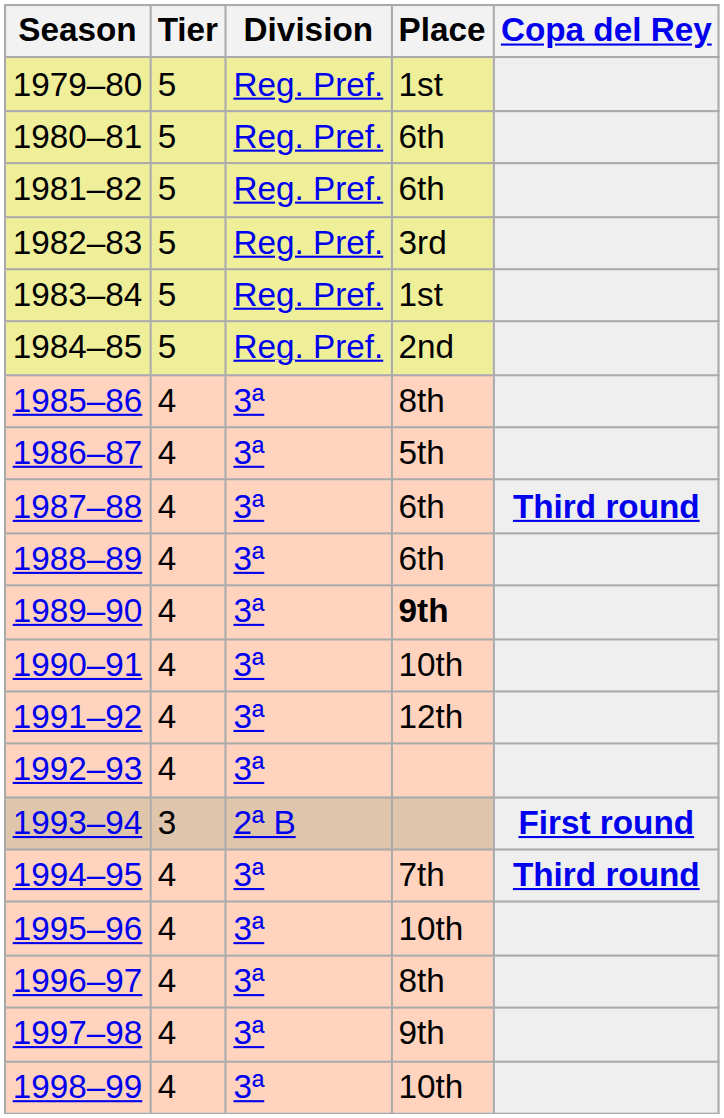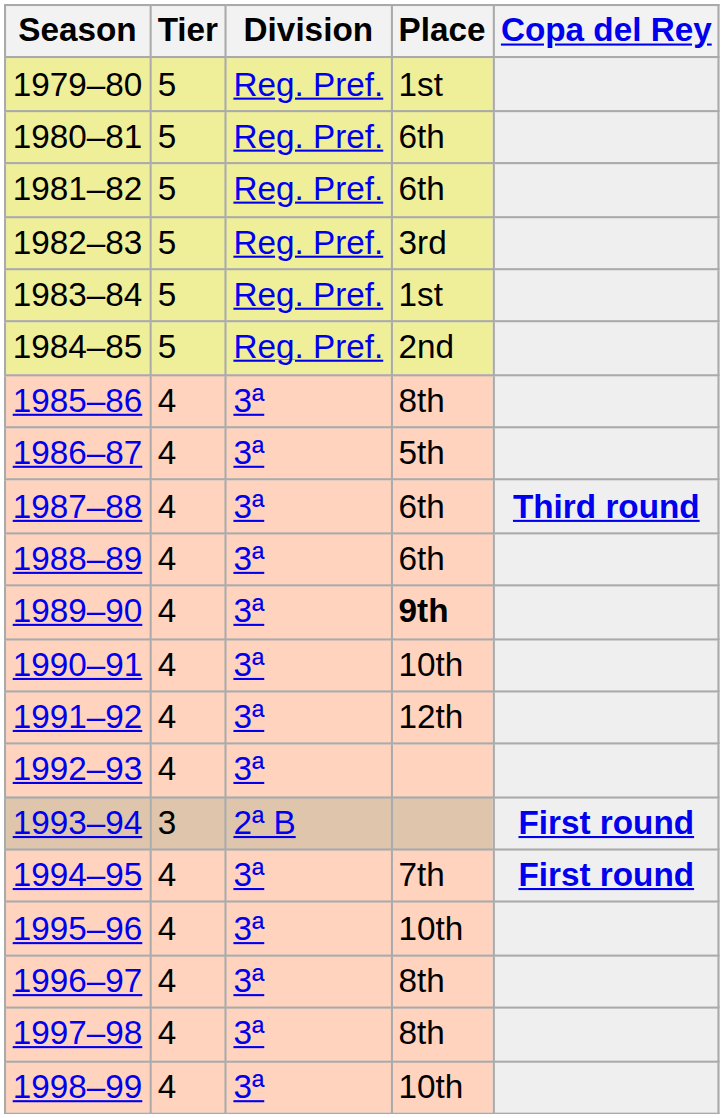 <table class="wikitable">
 <tr style="background:#f0f6fa;">
 <th>Season</th>
 <th>Tier</th>
 <th>Division</th>
 <th>Place</th>
 <th><a href='#'>Copa del Rey</a></th>
 </tr>
 <tr>
 <td style="background:#EFEF99;">1979–80</td>
 <td style="background:#EFEF99;">5</td>
 <td style="background:#EFEF99;"><a href='#'>Reg. Pref.</a></td>
 <td style="background:#EFEF99;">1st</td>
 <th style="background:#efefef;"></th>
 </tr>
 <tr>
 <td style="background:#EFEF99;">1980–81</td>
 <td style="background:#EFEF99;">5</td>
 <td style="background:#EFEF99;"><a href='#'>Reg. Pref.</a></td>
 <td style="background:#EFEF99;">6th</td>
 <th style="background:#efefef;"></th>
 </tr>
 <tr>
 <td style="background:#EFEF99;">1981–82</td>
 <td style="background:#EFEF99;">5</td>
 <td style="background:#EFEF99;"><a href='#'>Reg. Pref.</a></td>
 <td style="background:#EFEF99;">6th</td>
 <th style="background:#efefef;"></th>
 </tr>
 <tr>
 <td style="background:#EFEF99;">1982–83</td>
 <td style="background:#EFEF99;">5</td>
 <td style="background:#EFEF99;"><a href='#'>Reg. Pref.</a></td>
 <td style="background:#EFEF99;">3rd</td>
 <th style="background:#efefef;"></th>
 </tr>
 <tr>
 <td style="background:#EFEF99;">1983–84</td>
 <td style="background:#EFEF99;">5</td>
 <td style="background:#EFEF99;"><a href='#'>Reg. Pref.</a></td>
 <td style="background:#EFEF99;">1st</td>
 <th style="background:#efefef;"></th>
 </tr>
 <tr>
 <td style="background:#EFEF99;">1984–85</td>
 <td style="background:#EFEF99;">5</td>
 <td style="background:#EFEF99;"><a href='#'>Reg. Pref.</a></td>
 <td style="background:#EFEF99;">2nd</td>
 <th style="background:#efefef;"></th>
 </tr>
 <tr>
 <td style="background:#FFD3BD;"><a href='#'>1985–86</a></td>
 <td style="background:#FFD3BD;">4</td>
 <td style="background:#FFD3BD;"><a href='#'>3ª</a></td>
 <td style="background:#FFD3BD;">8th</td>
 <th style="background:#efefef;"></th>
 </tr>
 <tr>
 <td style="background:#FFD3BD;"><a href='#'>1986–87</a></td>
 <td style="background:#FFD3BD;">4</td>
 <td style="background:#FFD3BD;"><a href='#'>3ª</a></td>
 <td style="background:#FFD3BD;">5th</td>
 <th style="background:#efefef;"></th>
 </tr>
 <tr>
 <td style="background:#FFD3BD;"><a href='#'>1987–88</a></td>
 <td style="background:#FFD3BD;">4</td>
 <td style="background:#FFD3BD;"><a href='#'>3ª</a></td>
 <td style="background:#FFD3BD;">6th</td>
 <th style="background:#efefef;"><a href='#'>Third round</a></th>
 </tr>
 <tr>
 <td style="background:#FFD3BD;"><a href='#'>1988–89</a></td>
 <td style="background:#FFD3BD;">4</td>
 <td style="background:#FFD3BD;"><a href='#'>3ª</a></td>
 <td style="background:#FFD3BD;">6th</td>
 <th style="background:#efefef;"></th>
 </tr>
 <tr>
 <td style="background:#FFD3BD;"><a href='#'>1989–90</a></td>
 <td style="background:#FFD3BD;">4</td>
 <td style="background:#FFD3BD;"><a href='#'>3ª</a></td>
 <td style="background:#FFD3BD;"><strong>9th</strong></td>
 <th style="background:#efefef;"></th>
 </tr>
 <tr>
 <td style="background:#FFD3BD;"><a href='#'>1990–91</a></td>
 <td style="background:#FFD3BD;">4</td>
 <td style="background:#FFD3BD;"><a href='#'>3ª</a></td>
 <td style="background:#FFD3BD;">10th</td>
 <th style="background:#efefef;"></th>
 </tr>
 <tr>
 <td style="background:#FFD3BD;"><a href='#'>1991–92</a></td>
 <td style="background:#FFD3BD;">4</td>
 <td style="background:#FFD3BD;"><a href='#'>3ª</a></td>
 <td style="background:#FFD3BD;">12th</td>
 <th style="background:#efefef;"></th>
 </tr>
 <tr>
 <td style="background:#FFD3BD;"><a href='#'>1992–93</a></td>
 <td style="background:#FFD3BD;">4</td>
 <td style="background:#FFD3BD;"><a href='#'>3ª</a></td>
 <td style="background:#FFD3BD;"></td>
 <th style="background:#efefef;"></th>
 </tr>
 <tr>
 <td style="background:#DEC5AB;"><a href='#'>1993–94</a></td>
 <td style="background:#DEC5AB;">3</td>
 <td style="background:#DEC5AB;"><a href='#'>2ª B</a></td>
 <td style="background:#DEC5AB;"></td>
 <th style="background:#efefef;"><a href='#'>First round</a></th>
 </tr>
 <tr>
 <td style="background:#FFD3BD;"><a href='#'>1994–95</a></td>
 <td style="background:#FFD3BD;">4</td>
 <td style="background:#FFD3BD;"><a href='#'>3ª</a></td>
 <td style="background:#FFD3BD;">7th</td>
-<th style="background:#efefef;"><a href='#'>Third round</a></th>
+<th style="background:#efefef;"><a href='#'>First round</a></th>
 </tr>
 <tr>
 <td style="background:#FFD3BD;"><a href='#'>1995–96</a></td>
 <td style="background:#FFD3BD;">4</td>
 <td style="background:#FFD3BD;"><a href='#'>3ª</a></td>
 <td style="background:#FFD3BD;">10th</td>
 <th style="background:#efefef;"></th>
 </tr>
 <tr>
 <td style="background:#FFD3BD;"><a href='#'>1996–97</a></td>
 <td style="background:#FFD3BD;">4</td>
 <td style="background:#FFD3BD;"><a href='#'>3ª</a></td>
 <td style="background:#FFD3BD;">8th</td>
 <th style="background:#efefef;"></th>
 </tr>
 <tr>
 <td style="background:#FFD3BD;"><a href='#'>1997–98</a></td>
 <td style="background:#FFD3BD;">4</td>
 <td style="background:#FFD3BD;"><a href='#'>3ª</a></td>
-<td style="background:#FFD3BD;">9th</td>
+<td style="background:#FFD3BD;">8th</td>
 <th style="background:#efefef;"></th>
 </tr>
 <tr>
 <td style="background:#FFD3BD;"><a href='#'>1998–99</a></td>
 <td style="background:#FFD3BD;">4</td>
 <td style="background:#FFD3BD;"><a href='#'>3ª</a></td>
 <td style="background:#FFD3BD;">10th</td>
 <th style="background:#efefef;"></th>
 </tr>
 </table>
